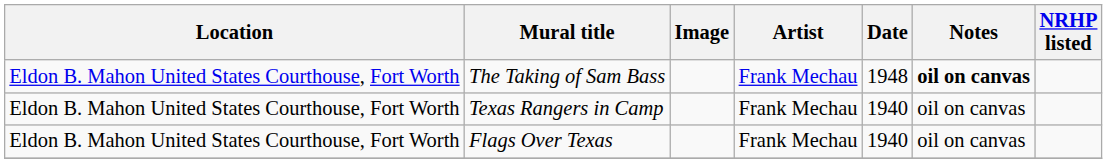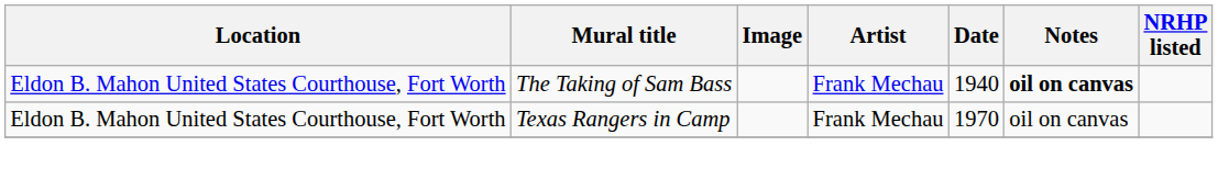 <table class="wikitable sortable">
 <tr>
 <th>Location</th>
 <th>Mural title</th>
 <th>Image</th>
 <th>Artist</th>
 <th>Date</th>
 <th>Notes</th>
 <th><a href='#'>NRHP</a><br>listed</th>
 </tr>
 <tr>
 <td><a href='#'>Eldon B. Mahon United States Courthouse</a>, <a href='#'>Fort Worth</a></td>
 <td><em>The Taking of Sam Bass</em></td>
 <td></td>
 <td><a href='#'>Frank Mechau</a></td>
-<td>1948</td>
+<td>1940</td>
 <td><strong>oil on canvas</strong></td>
 <td></td>
 </tr>
 <tr>
 <td>Eldon B. Mahon United States Courthouse, Fort Worth</td>
 <td><em>Texas Rangers in Camp</em></td>
 <td></td>
 <td>Frank Mechau</td>
-<td>1940</td>
-<td>oil on canvas</td>
-<td></td>
-</tr>
-<tr>
-<td>Eldon B. Mahon United States Courthouse, Fort Worth</td>
-<td><em>Flags Over Texas</em></td>
-<td></td>
-<td>Frank Mechau</td>
-<td>1940</td>
+<td>1970</td>
 <td>oil on canvas</td>
 <td></td>
 </tr>
 <tr>
 </tr>
 </table>
